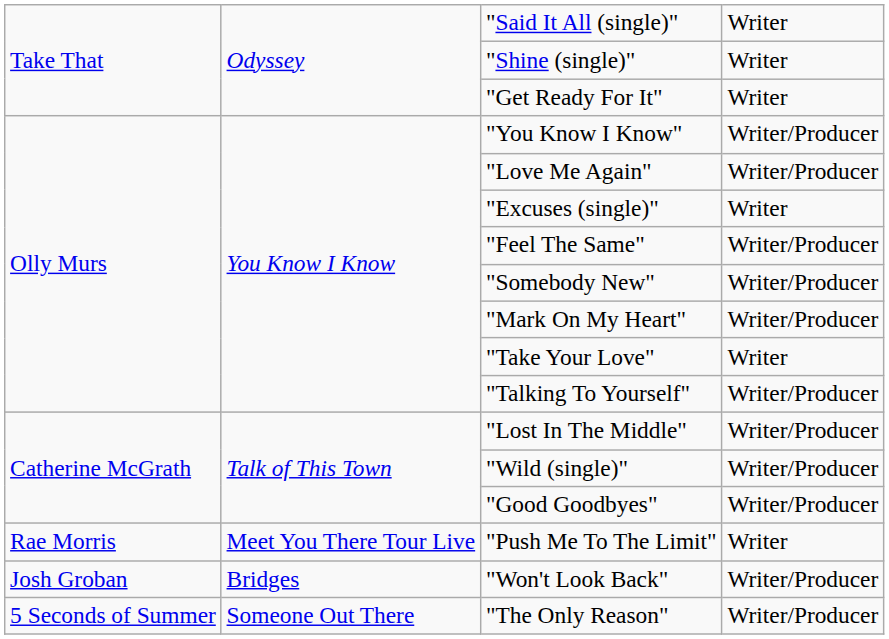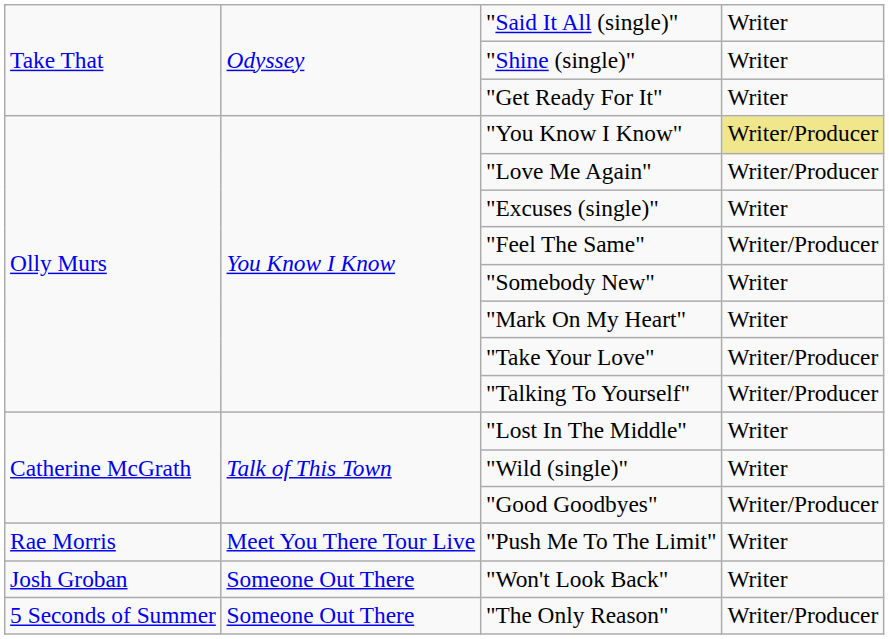 <table class="wikitable">
 <tr>
 <td rowspan="3"><a href='#'>Take That</a></td>
 <td rowspan="3"><em><a href='#'>Odyssey</a></em></td>
 <td>"<a href='#'>Said It All</a> (single)"</td>
 <td>Writer</td>
 </tr>
 <tr>
 <td>"<a href='#'>Shine</a> (single)"</td>
 <td>Writer</td>
 </tr>
 <tr>
 <td>"Get Ready For It"</td>
 <td>Writer</td>
 </tr>
 <tr>
 <td rowspan="8"><a href='#'>Olly Murs</a></td>
 <td rowspan="8"><em><a href='#'>You Know I Know</a></em></td>
 <td>"You Know I Know"</td>
-<td>Writer/Producer</td>
+<td style="background: khaki;">Writer/Producer</td>
 </tr>
 <tr>
 <td>"Love Me Again"</td>
 <td>Writer/Producer</td>
 </tr>
 <tr>
 <td>"Excuses (single)"</td>
 <td>Writer</td>
 </tr>
 <tr>
 <td>"Feel The Same"</td>
 <td>Writer/Producer</td>
 </tr>
 <tr>
 <td>"Somebody New"</td>
-<td>Writer/Producer</td>
+<td>Writer</td>
 </tr>
 <tr>
 <td>"Mark On My Heart"</td>
-<td>Writer/Producer</td>
+<td>Writer</td>
 </tr>
 <tr>
 <td>"Take Your Love"</td>
-<td>Writer</td>
+<td>Writer/Producer</td>
 </tr>
 <tr>
 <td>"Talking To Yourself"</td>
 <td>Writer/Producer</td>
 </tr>
 <tr>
 <td rowspan="3"><a href='#'>Catherine McGrath</a></td>
 <td rowspan="3"><em><a href='#'>Talk of This Town</a></em></td>
 <td>"Lost In The Middle"</td>
-<td>Writer/Producer</td>
+<td>Writer</td>
 </tr>
 <tr>
 <td>"Wild (single)"</td>
-<td>Writer/Producer</td>
+<td>Writer</td>
 </tr>
 <tr>
 <td>"Good Goodbyes"</td>
 <td>Writer/Producer</td>
 </tr>
 <tr>
 <td><a href='#'>Rae Morris</a></td>
 <td><a href='#'>Meet You There Tour Live</a></td>
 <td>"Push Me To The Limit"</td>
 <td>Writer</td>
 </tr>
 <tr>
 <td><a href='#'>Josh Groban</a></td>
-<td><a href='#'>Bridges</a></td>
+<td><a href='#'>Someone Out There</a></td>
 <td>"Won't Look Back"</td>
-<td>Writer/Producer</td>
+<td>Writer</td>
 </tr>
 <tr>
 <td><a href='#'>5 Seconds of Summer</a></td>
 <td><a href='#'>Someone Out There</a></td>
 <td>"The Only Reason"</td>
 <td>Writer/Producer</td>
 </tr>
 </table>
